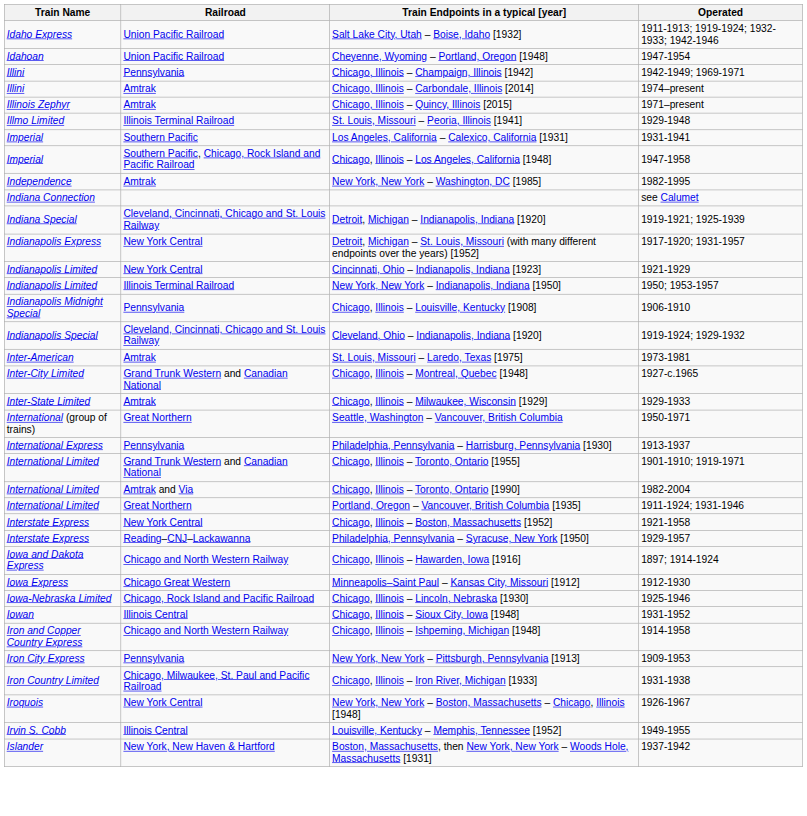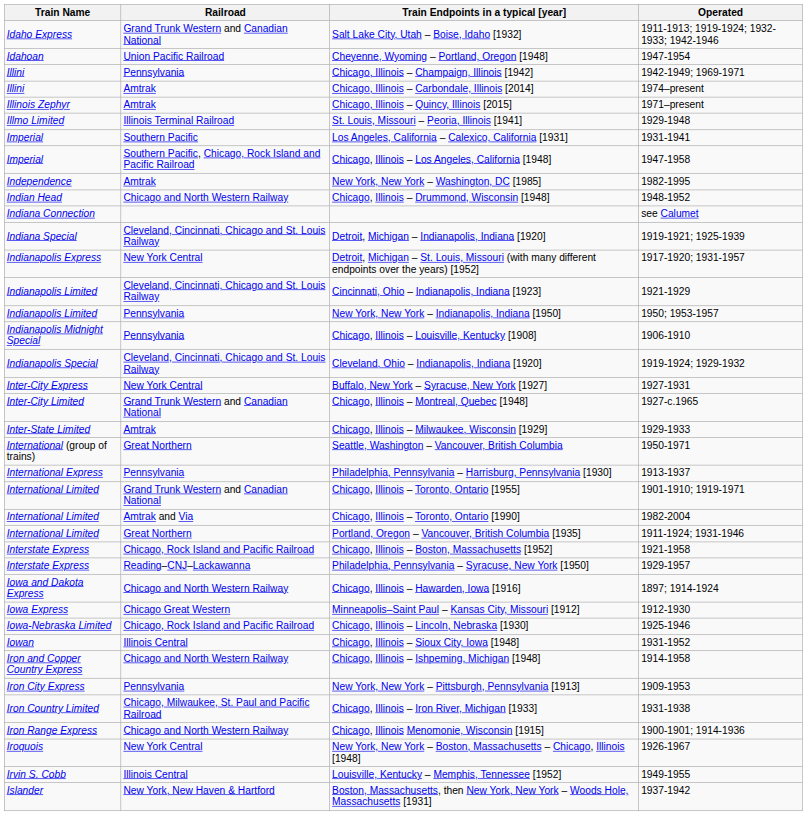 <table class="wikitable">
 <tr valign="top"valign="top">
 <th width="175px">Train Name</th>
 <th>Railroad</th>
 <th>Train Endpoints in a typical [year]</th>
 <th>Operated</th>
 </tr>
 <tr>
 <td><em><a href='#'>Idaho Express</a></em></td>
-<td><a href='#'>Union Pacific Railroad</a></td>
+<td><a href='#'>Grand Trunk Western</a> and <a href='#'>Canadian National</a></td>
 <td><a href='#'>Salt Lake City, Utah</a> – <a href='#'>Boise, Idaho</a> [1932]</td>
 <td>1911-1913; 1919-1924; 1932-1933; 1942-1946</td>
 </tr>
 <tr>
 <td><a href='#'><em>Idahoan</em></a></td>
 <td><a href='#'>Union Pacific Railroad</a></td>
 <td><a href='#'>Cheyenne, Wyoming</a> – <a href='#'>Portland, Oregon</a> [1948]</td>
 <td>1947-1954</td>
 </tr>
 <tr valign="top">
 <td><em><a href='#'>Illini</a></em></td>
 <td><a href='#'>Pennsylvania</a></td>
 <td><a href='#'>Chicago, Illinois</a> – <a href='#'>Champaign, Illinois</a> [1942]</td>
 <td>1942-1949; 1969-1971</td>
 </tr>
 <tr valign="top">
 <td><a href='#'><em>Illini</em></a></td>
 <td><a href='#'>Amtrak</a></td>
 <td><a href='#'>Chicago, Illinois</a> – <a href='#'>Carbondale, Illinois</a> [2014]</td>
 <td>1974–present</td>
 </tr>
 <tr valign="top">
 <td><em><a href='#'>Illinois Zephyr</a></em></td>
 <td><a href='#'>Amtrak</a></td>
 <td><a href='#'>Chicago, Illinois</a> – <a href='#'>Quincy, Illinois</a> [2015]</td>
 <td>1971–present</td>
 </tr>
 <tr>
 <td><em><a href='#'>Illmo Limited</a></em></td>
 <td><a href='#'>Illinois Terminal Railroad</a></td>
 <td><a href='#'>St. Louis, Missouri</a> – <a href='#'>Peoria, Illinois</a> [1941]</td>
 <td>1929-1948</td>
 </tr>
 <tr>
 <td><a href='#'><em>Imperial</em></a></td>
 <td><a href='#'>Southern Pacific</a></td>
 <td><a href='#'>Los Angeles, California</a> – <a href='#'>Calexico, California</a> [1931]</td>
 <td>1931-1941</td>
 </tr>
 <tr>
 <td><a href='#'><em>Imperial</em></a></td>
 <td><a href='#'>Southern Pacific</a>, <a href='#'>Chicago, Rock Island and Pacific Railroad</a></td>
 <td><a href='#'>Chicago</a>, <a href='#'>Illinois</a> – <a href='#'>Los Angeles, California</a> [1948]</td>
 <td>1947-1958</td>
 </tr>
 <tr>
 <td><a href='#'><em>Independence</em></a></td>
 <td><a href='#'>Amtrak</a></td>
 <td><a href='#'>New York, New York</a> – <a href='#'>Washington, DC</a> [1985]</td>
 <td>1982-1995</td>
 </tr>
 <tr>
+<td><a href='#'><em>Indian Head</em></a></td>
+<td><a href='#'>Chicago and North Western Railway</a></td>
+<td><a href='#'>Chicago</a>, <a href='#'>Illinois</a> – <a href='#'>Drummond, Wisconsin</a> [1948]</td>
+<td>1948-1952</td>
+</tr>
+<tr>
 <td><em><a href='#'>Indiana Connection</a></em></td>
 <td></td>
 <td></td>
 <td>see <a href='#'>Calumet</a></td>
 </tr>
 <tr>
 <td><a href='#'><em>Indiana Special</em></a></td>
 <td><a href='#'>Cleveland, Cincinnati, Chicago and St. Louis Railway</a></td>
 <td><a href='#'>Detroit</a>, <a href='#'>Michigan</a> – <a href='#'>Indianapolis, Indiana</a> [1920]</td>
 <td>1919-1921; 1925-1939</td>
 </tr>
 <tr valign="top">
 <td><em><a href='#'>Indianapolis Express</a></em></td>
 <td><a href='#'>New York Central</a></td>
 <td><a href='#'>Detroit</a>, <a href='#'>Michigan</a> – <a href='#'>St. Louis, Missouri</a> (with many different endpoints over the years) [1952]</td>
 <td>1917-1920; 1931-1957</td>
 </tr>
 <tr>
 <td><em><a href='#'>Indianapolis Limited</a></em></td>
-<td><a href='#'>New York Central</a></td>
+<td><a href='#'>Cleveland, Cincinnati, Chicago and St. Louis Railway</a></td>
 <td><a href='#'>Cincinnati, Ohio</a> – <a href='#'>Indianapolis, Indiana</a> [1923]</td>
 <td>1921-1929</td>
 </tr>
 <tr>
 <td><em><a href='#'>Indianapolis Limited</a></em></td>
-<td><a href='#'>Illinois Terminal Railroad</a></td>
+<td><a href='#'>Pennsylvania</a></td>
 <td><a href='#'>New York, New York</a> – <a href='#'>Indianapolis, Indiana</a> [1950]</td>
 <td>1950; 1953-1957</td>
 </tr>
 <tr>
 <td><em><a href='#'>Indianapolis Midnight Special</a></em></td>
 <td><a href='#'>Pennsylvania</a></td>
 <td><a href='#'>Chicago</a>, <a href='#'>Illinois</a> – <a href='#'>Louisville, Kentucky</a> [1908]</td>
 <td>1906-1910</td>
 </tr>
 <tr>
 <td><em><a href='#'>Indianapolis Special</a></em></td>
 <td><a href='#'>Cleveland, Cincinnati, Chicago and St. Louis Railway</a></td>
 <td><a href='#'>Cleveland, Ohio</a> – <a href='#'>Indianapolis, Indiana</a> [1920]</td>
 <td>1919-1924; 1929-1932</td>
 </tr>
-<tr valign="top">
-<td><em><a href='#'>Inter-American</a></em></td>
-<td><a href='#'>Amtrak</a></td>
-<td><a href='#'>St. Louis, Missouri</a> – <a href='#'>Laredo, Texas</a> [1975]</td>
-<td>1973-1981</td>
+<tr>
+<td><a href='#'><em>Inter-City Express</em></a></td>
+<td><a href='#'>New York Central</a></td>
+<td><a href='#'>Buffalo, New York</a> – <a href='#'>Syracuse, New York</a> [1927]</td>
+<td>1927-1931</td>
 </tr>
 <tr valign="top">
 <td><em><a href='#'>Inter-City Limited</a></em></td>
 <td><a href='#'>Grand Trunk Western</a> and <a href='#'>Canadian National</a></td>
 <td><a href='#'>Chicago</a>, <a href='#'>Illinois</a> – <a href='#'>Montreal, Quebec</a> [1948]</td>
 <td>1927-c.1965</td>
 </tr>
 <tr>
 <td><em><a href='#'>Inter-State Limited</a></em></td>
 <td><a href='#'>Amtrak</a></td>
 <td><a href='#'>Chicago</a>, <a href='#'>Illinois</a> – <a href='#'>Milwaukee, Wisconsin</a> [1929]</td>
 <td>1929-1933</td>
 </tr>
 <tr valign="top">
 <td><em><a href='#'>International</a></em> (group of trains)</td>
 <td><a href='#'>Great Northern</a></td>
 <td><a href='#'>Seattle, Washington</a> – <a href='#'>Vancouver, British Columbia</a></td>
 <td>1950-1971</td>
 </tr>
 <tr>
 <td><a href='#'><em>International Express</em></a></td>
 <td><a href='#'>Pennsylvania</a></td>
 <td><a href='#'>Philadelphia, Pennsylvania</a> – <a href='#'>Harrisburg, Pennsylvania</a> [1930]</td>
 <td>1913-1937</td>
 </tr>
 <tr valign="top">
 <td><em><a href='#'>International Limited</a></em></td>
 <td><a href='#'>Grand Trunk Western</a> and <a href='#'>Canadian National</a></td>
 <td><a href='#'>Chicago</a>, <a href='#'>Illinois</a> – <a href='#'>Toronto, Ontario</a> [1955]</td>
 <td>1901-1910; 1919-1971</td>
 </tr>
 <tr valign="top">
 <td><em><a href='#'>International Limited</a></em></td>
 <td><a href='#'>Amtrak</a> and <a href='#'>Via</a></td>
 <td><a href='#'>Chicago</a>, <a href='#'>Illinois</a> – <a href='#'>Toronto, Ontario</a> [1990]</td>
 <td>1982-2004</td>
 </tr>
 <tr>
 <td><a href='#'><em>International Limited</em></a></td>
 <td><a href='#'>Great Northern</a></td>
 <td><a href='#'>Portland, Oregon</a> – <a href='#'>Vancouver, British Columbia</a> [1935]</td>
 <td>1911-1924; 1931-1946</td>
 </tr>
 <tr valign="top">
 <td><em><a href='#'>Interstate Express</a></em></td>
-<td><a href='#'>New York Central</a></td>
+<td><a href='#'>Chicago, Rock Island and Pacific Railroad</a></td>
 <td><a href='#'>Chicago</a>, <a href='#'>Illinois</a> – <a href='#'>Boston, Massachusetts</a> [1952]</td>
 <td>1921-1958</td>
 </tr>
 <tr valign="top">
 <td><em><a href='#'>Interstate Express</a></em></td>
 <td><a href='#'>Reading</a>–<a href='#'>CNJ</a>–<a href='#'>Lackawanna</a></td>
 <td><a href='#'>Philadelphia, Pennsylvania</a> – <a href='#'>Syracuse, New York</a> [1950]</td>
 <td>1929-1957</td>
 </tr>
 <tr>
 <td><em><a href='#'>Iowa and Dakota Express</a></em></td>
 <td><a href='#'>Chicago and North Western Railway</a></td>
 <td><a href='#'>Chicago</a>, <a href='#'>Illinois</a> – <a href='#'>Hawarden, Iowa</a> [1916]</td>
 <td>1897; 1914-1924</td>
 </tr>
 <tr>
 <td><em><a href='#'>Iowa Express</a></em></td>
 <td><a href='#'>Chicago Great Western</a></td>
 <td><a href='#'>Minneapolis–Saint Paul</a> – <a href='#'>Kansas City, Missouri</a> [1912]</td>
 <td>1912-1930</td>
 </tr>
 <tr>
 <td><em><a href='#'>Iowa-Nebraska Limited</a></em></td>
 <td><a href='#'>Chicago, Rock Island and Pacific Railroad</a></td>
 <td><a href='#'>Chicago</a>, <a href='#'>Illinois</a> – <a href='#'>Lincoln, Nebraska</a> [1930]</td>
 <td>1925-1946</td>
 </tr>
 <tr valign="top">
 <td><em><a href='#'>Iowan</a></em></td>
 <td><a href='#'>Illinois Central</a></td>
 <td><a href='#'>Chicago</a>, <a href='#'>Illinois</a> – <a href='#'>Sioux City, Iowa</a> [1948]</td>
 <td>1931-1952</td>
 </tr>
 <tr valign="top">
 <td><em><a href='#'>Iron and Copper Country Express</a></em></td>
 <td><a href='#'>Chicago and North Western Railway</a></td>
 <td><a href='#'>Chicago</a>, <a href='#'>Illinois</a> – <a href='#'>Ishpeming, Michigan</a> [1948]</td>
 <td>1914-1958</td>
 </tr>
 <tr>
 <td><em><a href='#'>Iron City Express</a></em></td>
 <td><a href='#'>Pennsylvania</a></td>
 <td><a href='#'>New York, New York</a> – <a href='#'>Pittsburgh, Pennsylvania</a> [1913]</td>
 <td>1909-1953</td>
 </tr>
 <tr>
 <td><em><a href='#'>Iron Country Limited</a></em></td>
 <td><a href='#'>Chicago, Milwaukee, St. Paul and Pacific Railroad</a></td>
 <td><a href='#'>Chicago</a>, <a href='#'>Illinois</a> – <a href='#'>Iron River, Michigan</a> [1933]</td>
 <td>1931-1938</td>
 </tr>
+<tr>
+<td><em><a href='#'>Iron Range Express</a></em></td>
+<td><a href='#'>Chicago and North Western Railway</a></td>
+<td><a href='#'>Chicago</a>, <a href='#'>Illinois</a> <a href='#'>Menomonie, Wisconsin</a> [1915]</td>
+<td>1900-1901; 1914-1936</td>
+</tr>
 <tr valign="top">
 <td><em><a href='#'>Iroquois</a></em></td>
 <td><a href='#'>New York Central</a></td>
 <td><a href='#'>New York, New York</a> – <a href='#'>Boston, Massachusetts</a> – <a href='#'>Chicago</a>, <a href='#'>Illinois</a> [1948]</td>
 <td>1926-1967</td>
 </tr>
 <tr valign="top">
 <td><em><a href='#'>Irvin S. Cobb</a></em></td>
 <td><a href='#'>Illinois Central</a></td>
 <td><a href='#'>Louisville, Kentucky</a> – <a href='#'>Memphis, Tennessee</a> [1952]</td>
 <td>1949-1955</td>
 </tr>
 <tr valign="top">
 <td><em><a href='#'>Islander</a></em></td>
 <td><a href='#'>New York, New Haven & Hartford</a></td>
 <td><a href='#'>Boston, Massachusetts</a>, then <a href='#'>New York, New York</a> – <a href='#'>Woods Hole, Massachusetts</a> [1931]</td>
 <td>1937-1942</td>
 </tr>
 </table>
